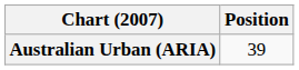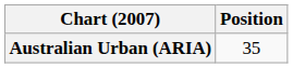 <table class="wikitable plainrowheaders" style="text-align:center">
 <tr>
 <th scope="col">Chart (2007)</th>
 <th scope="col">Position</th>
 </tr>
 <tr>
 <th scope="row">Australian Urban (ARIA)</th>
-<td>39</td>
+<td>35</td>
 </tr>
 </table>
